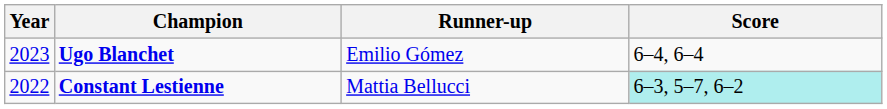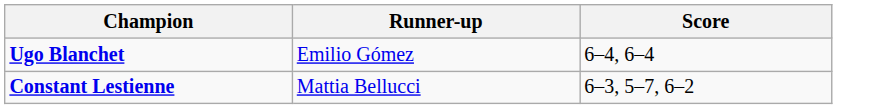 <table class="wikitable" style="font-size:90%">
 <tr>
-<th>Year</th>
 <th style="width:200px;">Champion</th>
 <th style="width:200px;">Runner-up</th>
 <th style="width:175px;">Score</th>
 </tr>
 <tr>
-<td><a href='#'>2023</a></td>
 <td> <strong><a href='#'>Ugo Blanchet</a></strong></td>
 <td> <a href='#'>Emilio Gómez</a></td>
 <td>6–4, 6–4</td>
 </tr>
 <tr>
-<td><a href='#'>2022</a></td>
 <td> <strong><a href='#'>Constant Lestienne</a></strong></td>
 <td> <a href='#'>Mattia Bellucci</a></td>
-<td style="background: paleturquoise;">6–3, 5–7, 6–2</td>
+<td>6–3, 5–7, 6–2</td>
 </tr>
 </table>
